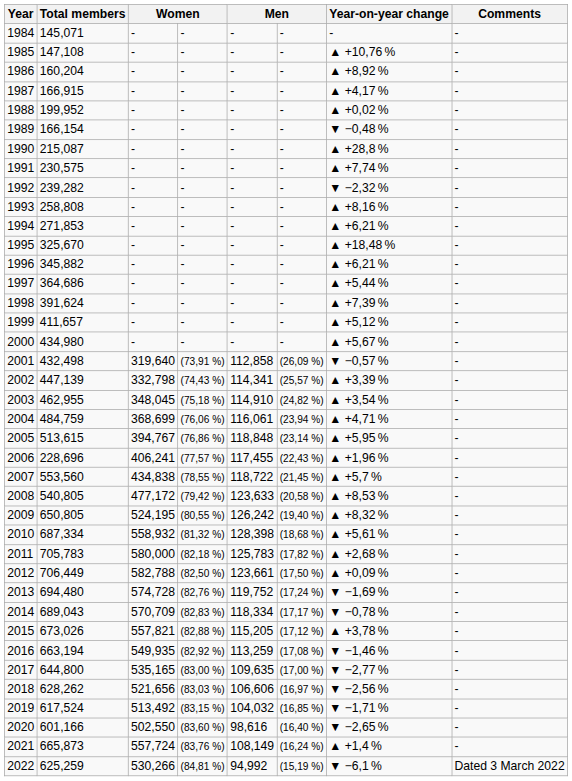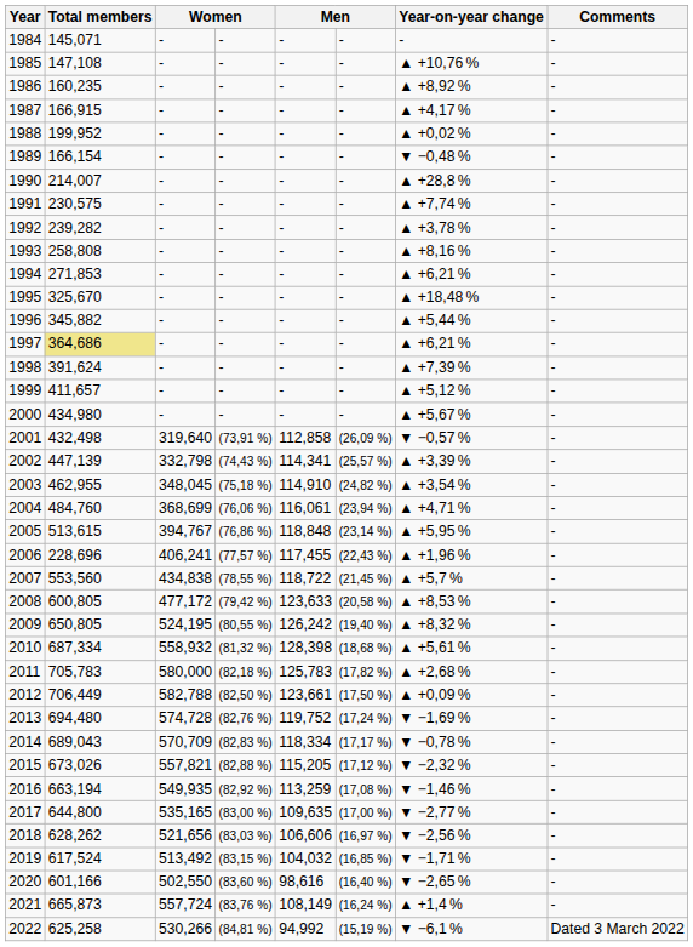 <table class="wikitable">
 <tr>
 <th>Year</th>
 <th>Total members</th>
 <th colspan="2">Women</th>
 <th colspan="2">Men</th>
 <th>Year-on-year change</th>
 <th>Comments</th>
 </tr>
 <tr>
 <td>1984</td>
 <td>145,071</td>
 <td>-</td>
 <td>-</td>
 <td>-</td>
 <td>-</td>
 <td>-</td>
 <td>-</td>
 </tr>
 <tr>
 <td>1985</td>
 <td>147,108</td>
 <td>-</td>
 <td>-</td>
 <td>-</td>
 <td>-</td>
 <td><abbr>▲</abbr> +10,76 %</td>
 <td>-</td>
 </tr>
 <tr>
 <td>1986</td>
-<td>160,204</td>
+<td>160,235</td>
 <td>-</td>
 <td>-</td>
 <td>-</td>
 <td>-</td>
 <td><abbr>▲</abbr> +8,92 %</td>
 <td>-</td>
 </tr>
 <tr>
 <td>1987</td>
 <td>166,915</td>
 <td>-</td>
 <td>-</td>
 <td>-</td>
 <td>-</td>
 <td><abbr>▲</abbr> +4,17 %</td>
 <td>-</td>
 </tr>
 <tr>
 <td>1988</td>
 <td>199,952</td>
 <td>-</td>
 <td>-</td>
 <td>-</td>
 <td>-</td>
 <td><abbr>▲</abbr> +0,02 %</td>
 <td>-</td>
 </tr>
 <tr>
 <td>1989</td>
 <td>166,154</td>
 <td>-</td>
 <td>-</td>
 <td>-</td>
 <td>-</td>
 <td><abbr>▼</abbr> −0,48 %</td>
 <td>-</td>
 </tr>
 <tr>
 <td>1990</td>
-<td>215,087</td>
+<td>214,007</td>
 <td>-</td>
 <td>-</td>
 <td>-</td>
 <td>-</td>
 <td><abbr>▲</abbr> +28,8 %</td>
 <td>-</td>
 </tr>
 <tr>
 <td>1991</td>
 <td>230,575</td>
 <td>-</td>
 <td>-</td>
 <td>-</td>
 <td>-</td>
 <td><abbr>▲</abbr> +7,74 %</td>
 <td>-</td>
 </tr>
 <tr>
 <td>1992</td>
 <td>239,282</td>
 <td>-</td>
 <td>-</td>
 <td>-</td>
 <td>-</td>
-<td><abbr>▼</abbr> −2,32 %</td>
+<td><abbr>▲</abbr> +3,78 %</td>
 <td>-</td>
 </tr>
 <tr>
 <td>1993</td>
 <td>258,808</td>
 <td>-</td>
 <td>-</td>
 <td>-</td>
 <td>-</td>
 <td><abbr>▲</abbr> +8,16 %</td>
 <td>-</td>
 </tr>
 <tr>
 <td>1994</td>
 <td>271,853</td>
 <td>-</td>
 <td>-</td>
 <td>-</td>
 <td>-</td>
 <td><abbr>▲</abbr> +6,21 %</td>
 <td>-</td>
 </tr>
 <tr>
 <td>1995</td>
 <td>325,670</td>
 <td>-</td>
 <td>-</td>
 <td>-</td>
 <td>-</td>
 <td><abbr>▲</abbr> +18,48 %</td>
 <td>-</td>
 </tr>
 <tr>
 <td>1996</td>
 <td>345,882</td>
 <td>-</td>
 <td>-</td>
 <td>-</td>
 <td>-</td>
-<td><abbr>▲</abbr> +6,21 %</td>
+<td><abbr>▲</abbr> +5,44 %</td>
 <td>-</td>
 </tr>
 <tr>
 <td>1997</td>
-<td>364,686</td>
+<td style="background: khaki;">364,686</td>
 <td>-</td>
 <td>-</td>
 <td>-</td>
 <td>-</td>
-<td><abbr>▲</abbr> +5,44 %</td>
+<td><abbr>▲</abbr> +6,21 %</td>
 <td>-</td>
 </tr>
 <tr>
 <td>1998</td>
 <td>391,624</td>
 <td>-</td>
 <td>-</td>
 <td>-</td>
 <td>-</td>
 <td><abbr>▲</abbr> +7,39 %</td>
 <td>-</td>
 </tr>
 <tr>
 <td>1999</td>
 <td>411,657</td>
 <td>-</td>
 <td>-</td>
 <td>-</td>
 <td>-</td>
 <td><abbr>▲</abbr> +5,12 %</td>
 <td>-</td>
 </tr>
 <tr>
 <td>2000</td>
 <td>434,980</td>
 <td>-</td>
 <td>-</td>
 <td>-</td>
 <td>-</td>
 <td><abbr>▲</abbr> +5,67 %</td>
 <td>-</td>
 </tr>
 <tr>
 <td>2001</td>
 <td>432,498</td>
 <td>319,640</td>
 <td><small>(73,91 %)</small></td>
 <td>112,858</td>
 <td><small>(26,09 %)</small></td>
 <td><abbr>▼</abbr> −0,57 %</td>
 <td>-</td>
 </tr>
 <tr>
 <td>2002</td>
 <td>447,139</td>
 <td>332,798</td>
 <td><small>(74,43 %)</small></td>
 <td>114,341</td>
 <td><small>(25,57 %)</small></td>
 <td><abbr>▲</abbr> +3,39 %</td>
 <td>-</td>
 </tr>
 <tr>
 <td>2003</td>
 <td>462,955</td>
 <td>348,045</td>
 <td><small>(75,18 %)</small></td>
 <td>114,910</td>
 <td><small>(24,82 %)</small></td>
 <td><abbr>▲</abbr> +3,54 %</td>
 <td>-</td>
 </tr>
 <tr>
 <td>2004</td>
-<td>484,759</td>
+<td>484,760</td>
 <td>368,699</td>
 <td><small>(76,06 %)</small></td>
 <td>116,061</td>
 <td><small>(23,94 %)</small></td>
 <td><abbr>▲</abbr> +4,71 %</td>
 <td>-</td>
 </tr>
 <tr>
 <td>2005</td>
 <td>513,615</td>
 <td>394,767</td>
 <td><small>(76,86 %)</small></td>
 <td>118,848</td>
 <td><small>(23,14 %)</small></td>
 <td><abbr>▲</abbr> +5,95 %</td>
 <td>-</td>
 </tr>
 <tr>
 <td>2006</td>
 <td>228,696</td>
 <td>406,241</td>
 <td><small>(77,57 %)</small></td>
 <td>117,455</td>
 <td><small>(22,43 %)</small></td>
 <td><abbr>▲</abbr> +1,96 %</td>
 <td>-</td>
 </tr>
 <tr>
 <td>2007</td>
 <td>553,560</td>
 <td>434,838</td>
 <td><small>(78,55 %)</small></td>
 <td>118,722</td>
 <td><small>(21,45 %)</small></td>
 <td><abbr>▲</abbr> +5,7 %</td>
 <td>-</td>
 </tr>
 <tr>
 <td>2008</td>
-<td>540,805</td>
+<td>600,805</td>
 <td>477,172</td>
 <td><small>(79,42 %)</small></td>
 <td>123,633</td>
 <td><small>(20,58 %)</small></td>
 <td><abbr>▲</abbr> +8,53 %</td>
 <td>-</td>
 </tr>
 <tr>
 <td>2009</td>
 <td>650,805</td>
 <td>524,195</td>
 <td><small>(80,55 %)</small></td>
 <td>126,242</td>
 <td><small>(19,40 %)</small></td>
 <td><abbr>▲</abbr> +8,32 %</td>
 <td>-</td>
 </tr>
 <tr>
 <td>2010</td>
 <td>687,334</td>
 <td>558,932</td>
 <td><small>(81,32 %)</small></td>
 <td>128,398</td>
 <td><small>(18,68 %)</small></td>
 <td><abbr>▲</abbr> +5,61 %</td>
 <td>-</td>
 </tr>
 <tr>
 <td>2011</td>
 <td>705,783</td>
 <td>580,000</td>
 <td><small>(82,18 %)</small></td>
 <td>125,783</td>
 <td><small>(17,82 %)</small></td>
 <td><abbr>▲</abbr> +2,68 %</td>
 <td>-</td>
 </tr>
 <tr>
 <td>2012</td>
 <td>706,449</td>
 <td>582,788</td>
 <td><small>(82,50 %)</small></td>
 <td>123,661</td>
 <td><small>(17,50 %)</small></td>
 <td><abbr>▲</abbr> +0,09 %</td>
 <td>-</td>
 </tr>
 <tr>
 <td>2013</td>
 <td>694,480</td>
 <td>574,728</td>
 <td><small>(82,76 %)</small></td>
 <td>119,752</td>
 <td><small>(17,24 %)</small></td>
 <td><abbr>▼</abbr> −1,69 %</td>
 <td>-</td>
 </tr>
 <tr>
 <td>2014</td>
 <td>689,043</td>
 <td>570,709</td>
 <td><small>(82,83 %)</small></td>
 <td>118,334</td>
 <td><small>(17,17 %)</small></td>
 <td><abbr>▼</abbr> −0,78 %</td>
 <td>-</td>
 </tr>
 <tr>
 <td>2015</td>
 <td>673,026</td>
 <td>557,821</td>
 <td><small>(82,88 %)</small></td>
 <td>115,205</td>
 <td><small>(17,12 %)</small></td>
-<td><abbr>▲</abbr> +3,78 %</td>
+<td><abbr>▼</abbr> −2,32 %</td>
 <td>-</td>
 </tr>
 <tr>
 <td>2016</td>
 <td>663,194</td>
 <td>549,935</td>
 <td><small>(82,92 %)</small></td>
 <td>113,259</td>
 <td><small>(17,08 %)</small></td>
 <td><abbr>▼</abbr> −1,46 %</td>
 <td>-</td>
 </tr>
 <tr>
 <td>2017</td>
 <td>644,800</td>
 <td>535,165</td>
 <td><small>(83,00 %)</small></td>
 <td>109,635</td>
 <td><small>(17,00 %)</small></td>
 <td><abbr>▼</abbr> −2,77 %</td>
 <td>-</td>
 </tr>
 <tr>
 <td>2018</td>
 <td>628,262</td>
 <td>521,656</td>
 <td><small>(83,03 %)</small></td>
 <td>106,606</td>
 <td><small>(16,97 %)</small></td>
 <td><abbr>▼</abbr> −2,56 %</td>
 <td>-</td>
 </tr>
 <tr>
 <td>2019</td>
 <td>617,524</td>
 <td>513,492</td>
 <td><small>(83,15 %)</small></td>
 <td>104,032</td>
 <td><small>(16,85 %)</small></td>
 <td><abbr>▼</abbr> −1,71 %</td>
 <td>-</td>
 </tr>
 <tr>
 <td>2020</td>
 <td>601,166</td>
 <td>502,550</td>
 <td><small>(83,60 %)</small></td>
 <td>98,616</td>
 <td><small>(16,40 %)</small></td>
 <td><abbr>▼</abbr> −2,65 %</td>
 <td>-</td>
 </tr>
 <tr>
 <td>2021</td>
 <td>665,873</td>
 <td>557,724</td>
 <td><small>(83,76 %)</small></td>
 <td>108,149</td>
 <td><small>(16,24 %)</small></td>
 <td><abbr>▲</abbr> +1,4 %</td>
 <td>-</td>
 </tr>
 <tr>
 <td>2022</td>
-<td>625,259</td>
+<td>625,258</td>
 <td>530,266</td>
 <td><small>(84,81 %)</small></td>
 <td>94,992</td>
 <td><small>(15,19 %)</small></td>
 <td><abbr>▼</abbr> −6,1 %</td>
 <td>Dated 3 March 2022</td>
 </tr>
 </table>
